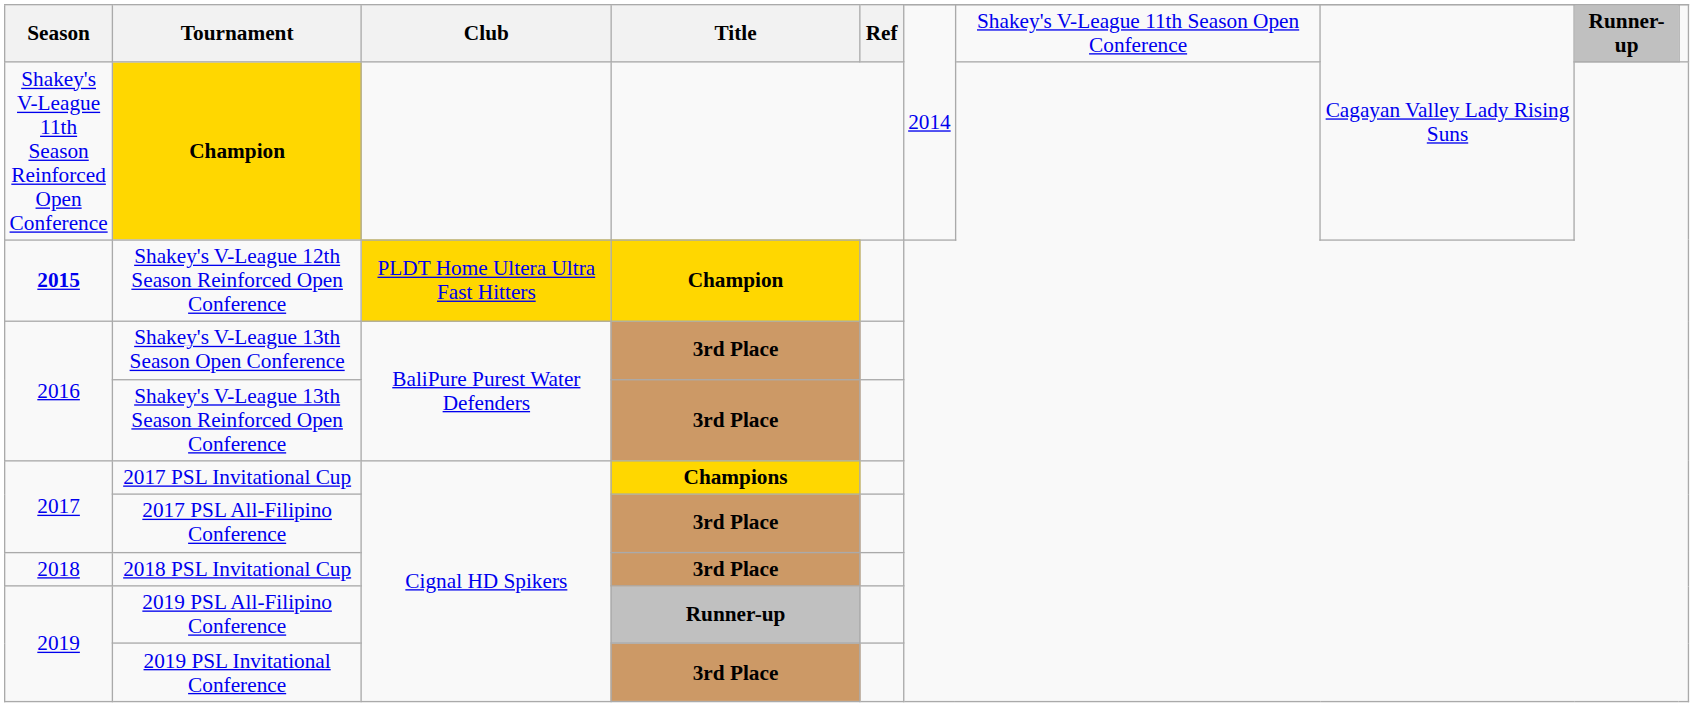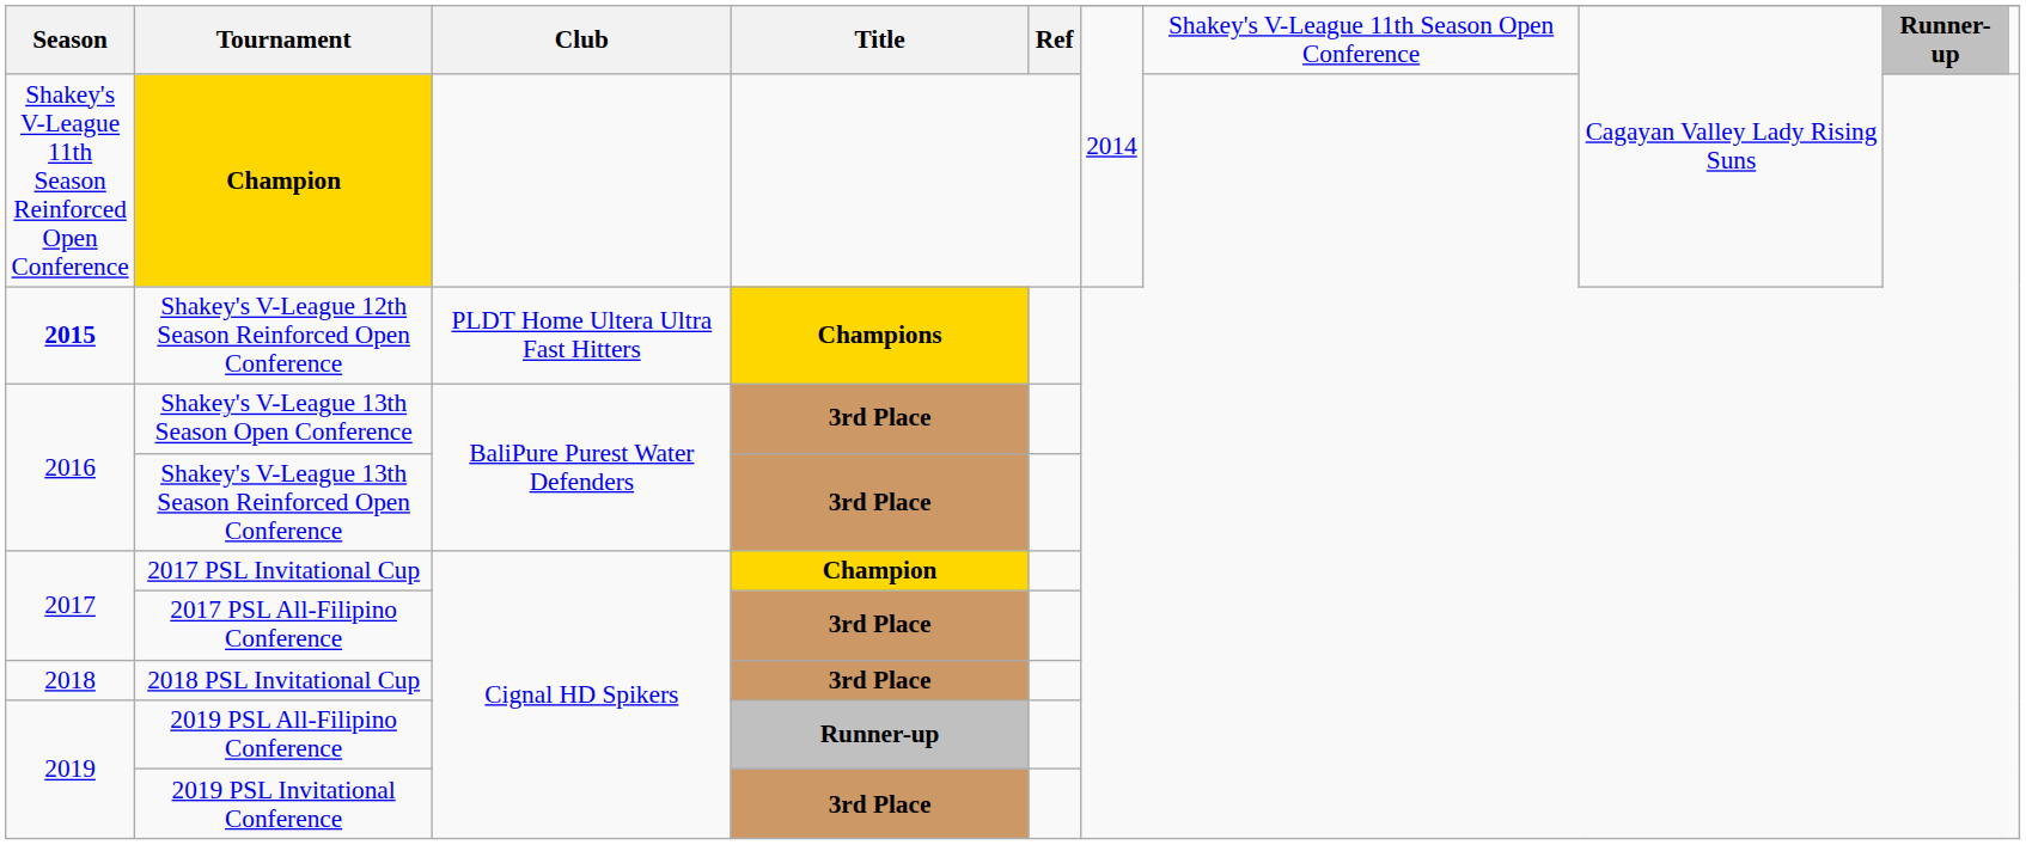 <table class="wikitable sortable" style="text-align:center" width="80%">
 <tr>
 <th style="width:25px;" rowspan="2">Season</th>
 <th style="width:180px;" rowspan="2">Tournament</th>
 <th style="width:180px;" rowspan="2">Club</th>
 <th style="width:180px;" rowspan="2">Title</th>
 <th style="width:25px;" rowspan="2">Ref</th>
 </tr>
 <tr>
 <td rowspan=2><a href='#'>2014</a></td>
 <td><a href='#'>Shakey's V-League 11th Season Open Conference</a></td>
 <td rowspan="2"><a href='#'>Cagayan Valley Lady Rising Suns</a></td>
 <td bgcolor=silver align=center><strong>Runner-up</strong></td>
 <td></td>
 </tr>
 <tr>
 <td><a href='#'>Shakey's V-League 11th Season Reinforced Open Conference</a></td>
 <td style="background:gold;"><strong>Champion</strong></td>
 <td></td>
 </tr>
 <tr>
 <td><strong><a href='#'>2015</a></strong></td>
 <td><a href='#'>Shakey's V-League 12th Season Reinforced Open Conference</a></td>
-<td style="background: gold;"><a href='#'>PLDT Home Ultera Ultra Fast Hitters</a></td>
-<td style="background:gold;"><strong>Champion</strong></td>
+<td><a href='#'>PLDT Home Ultera Ultra Fast Hitters</a></td>
+<td style="background:gold"><strong>Champions</strong></td>
 <td></td>
 </tr>
 <tr>
 <td rowspan=2><a href='#'>2016</a></td>
 <td><a href='#'>Shakey's V-League 13th Season Open Conference</a></td>
 <td rowspan="2"><a href='#'>BaliPure Purest Water Defenders</a></td>
 <td style="background:#c96;"><strong>3rd Place</strong></td>
 <td></td>
 </tr>
 <tr>
 <td><a href='#'>Shakey's V-League 13th Season Reinforced Open Conference</a></td>
 <td style="background:#c96;"><strong>3rd Place</strong></td>
 <td></td>
 </tr>
 <tr>
 <td rowspan="2"><a href='#'>2017</a></td>
 <td><a href='#'>2017 PSL Invitational Cup</a></td>
 <td rowspan="5"><a href='#'>Cignal HD Spikers</a></td>
-<td style="background:gold"><strong>Champions</strong></td>
+<td style="background:gold;"><strong>Champion</strong></td>
 <td></td>
 </tr>
 <tr>
 <td><a href='#'>2017 PSL All-Filipino Conference</a></td>
 <td style="background:#c96;"><strong>3rd Place</strong></td>
 <td></td>
 </tr>
 <tr>
 <td><a href='#'>2018</a></td>
 <td><a href='#'>2018 PSL Invitational Cup</a></td>
 <td style="background:#c96;"><strong>3rd Place</strong></td>
 <td></td>
 </tr>
 <tr>
 <td rowspan="2"><a href='#'>2019</a></td>
 <td><a href='#'>2019 PSL All-Filipino Conference</a></td>
 <td style="background:silver;"><strong>Runner-up</strong></td>
 <td></td>
 </tr>
 <tr>
 <td><a href='#'>2019 PSL Invitational Conference</a></td>
 <td style="background:#c96;"><strong>3rd Place</strong></td>
 <td></td>
 </tr>
 </table>
